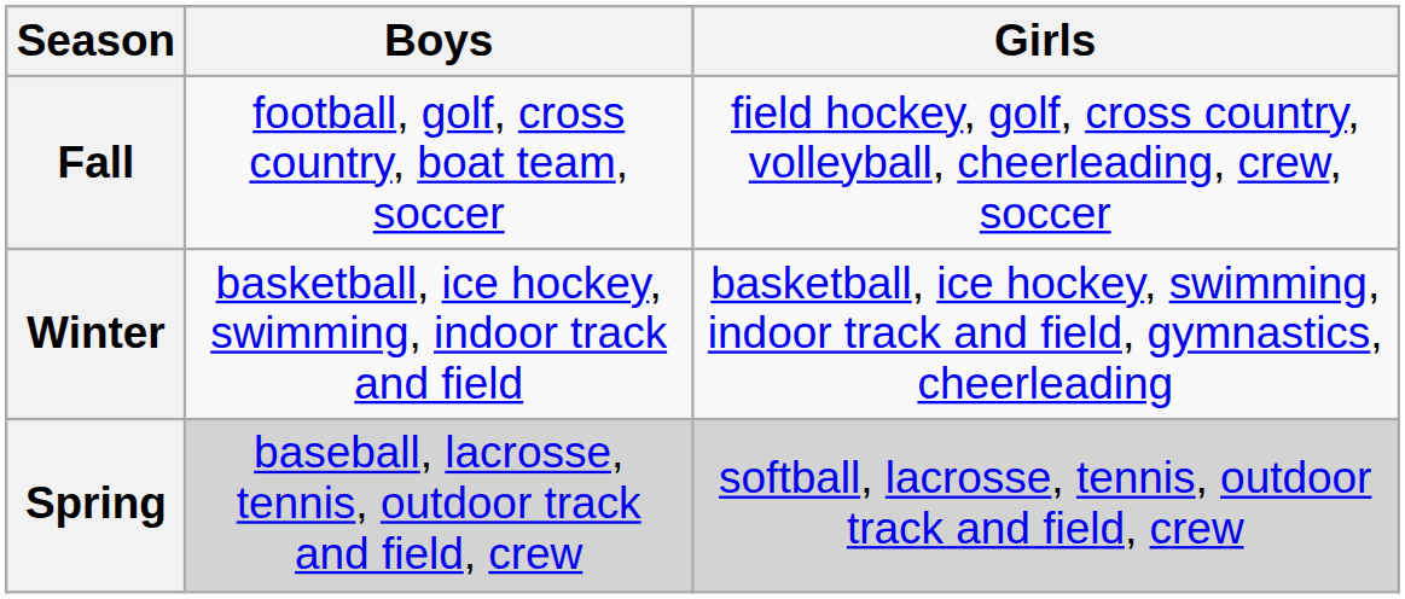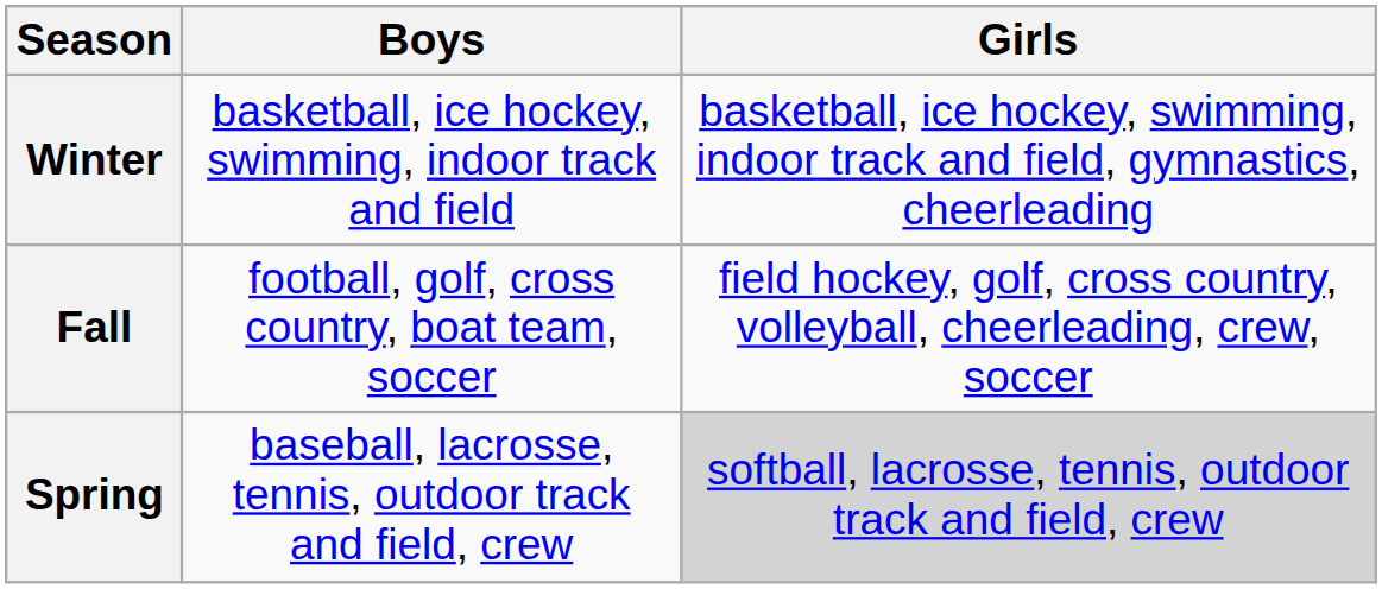 <table class="wikitable" style="text-align:center; width:500px; height:200px;">
 <tr>
 <th>Season</th>
 <th>Boys</th>
 <th>Girls</th>
 </tr>
 <tr>
+<th>Winter</th>
+<td><a href='#'>basketball</a>, <a href='#'>ice hockey</a>, <a href='#'>swimming</a>,  <a href='#'>indoor track and field</a></td>
+<td><a href='#'>basketball</a>, <a href='#'>ice hockey</a>, <a href='#'>swimming</a>, <a href='#'>indoor track and field</a>, <a href='#'>gymnastics</a>, <a href='#'>cheerleading</a></td>
+</tr>
+<tr>
 <th>Fall</th>
 <td><a href='#'>football</a>, <a href='#'>golf</a>, <a href='#'>cross country</a>, <a href='#'>boat team</a>, <a href='#'>soccer</a></td>
 <td><a href='#'>field hockey</a>, <a href='#'>golf</a>, <a href='#'>cross country</a>, <a href='#'>volleyball</a>, <a href='#'>cheerleading</a>, <a href='#'>crew</a>, <a href='#'>soccer</a></td>
 </tr>
 <tr>
-<th>Winter</th>
-<td><a href='#'>basketball</a>, <a href='#'>ice hockey</a>, <a href='#'>swimming</a>,  <a href='#'>indoor track and field</a></td>
-<td><a href='#'>basketball</a>, <a href='#'>ice hockey</a>, <a href='#'>swimming</a>, <a href='#'>indoor track and field</a>, <a href='#'>gymnastics</a>, <a href='#'>cheerleading</a></td>
-</tr>
-<tr>
 <th>Spring</th>
-<td style="background: lightgrey;"><a href='#'>baseball</a>, <a href='#'>lacrosse</a>, <a href='#'>tennis</a>, <a href='#'>outdoor track and field</a>, <a href='#'>crew</a></td>
+<td><a href='#'>baseball</a>, <a href='#'>lacrosse</a>, <a href='#'>tennis</a>, <a href='#'>outdoor track and field</a>, <a href='#'>crew</a></td>
 <td style="background: lightgrey;"><a href='#'>softball</a>, <a href='#'>lacrosse</a>, <a href='#'>tennis</a>, <a href='#'>outdoor track and field</a>, <a href='#'>crew</a></td>
 </tr>
 </table>
